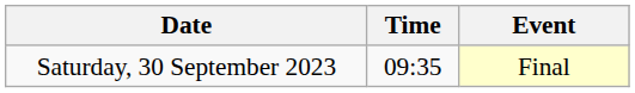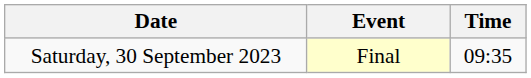 <table class = "wikitable" style="text-align:center;">
 <tr>
 <th width=220>Date</th>
+<th width=100>Event</th>
 <th width=50>Time</th>
-<th width=100>Event</th>
 </tr>
 <tr>
 <td>Saturday, 30 September 2023</td>
+<td bgcolor=ffffcc>Final</td>
 <td>09:35</td>
-<td bgcolor=ffffcc>Final</td>
 </tr>
 </table>
